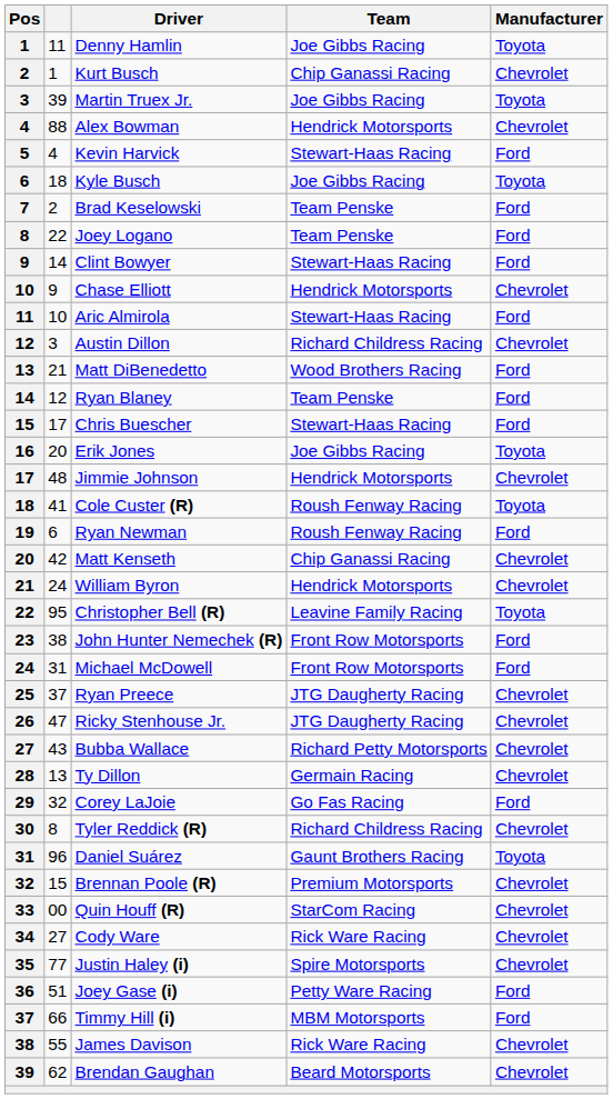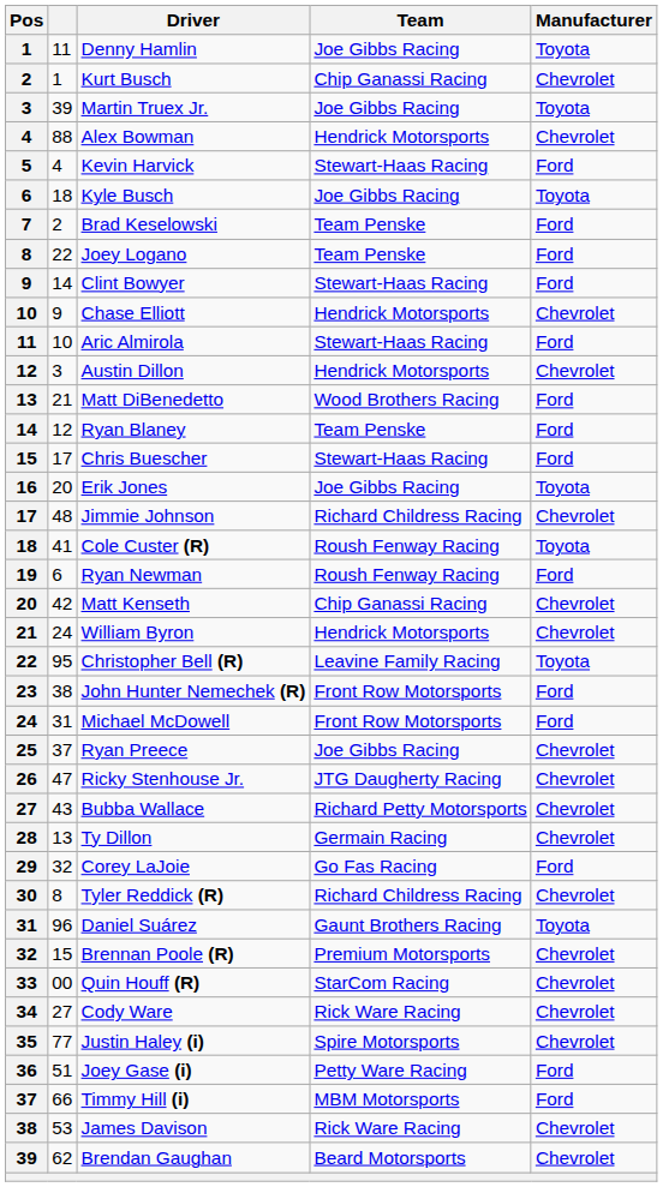 <table class="wikitable" style="font-size:95%">
 <tr>
 <th>Pos</th>
 <th></th>
 <th>Driver</th>
 <th>Team</th>
 <th>Manufacturer</th>
 </tr>
 <tr>
 <th>1</th>
 <td>11</td>
 <td><a href='#'>Denny Hamlin</a></td>
 <td><a href='#'>Joe Gibbs Racing</a></td>
 <td><a href='#'>Toyota</a></td>
 </tr>
 <tr>
 <th>2</th>
 <td>1</td>
 <td><a href='#'>Kurt Busch</a></td>
 <td><a href='#'>Chip Ganassi Racing</a></td>
 <td><a href='#'>Chevrolet</a></td>
 </tr>
 <tr>
 <th>3</th>
 <td>39</td>
 <td><a href='#'>Martin Truex Jr.</a></td>
 <td><a href='#'>Joe Gibbs Racing</a></td>
 <td><a href='#'>Toyota</a></td>
 </tr>
 <tr>
 <th>4</th>
 <td>88</td>
 <td><a href='#'>Alex Bowman</a></td>
 <td><a href='#'>Hendrick Motorsports</a></td>
 <td><a href='#'>Chevrolet</a></td>
 </tr>
 <tr>
 <th>5</th>
 <td>4</td>
 <td><a href='#'>Kevin Harvick</a></td>
 <td><a href='#'>Stewart-Haas Racing</a></td>
 <td><a href='#'>Ford</a></td>
 </tr>
 <tr>
 <th>6</th>
 <td>18</td>
 <td><a href='#'>Kyle Busch</a></td>
 <td><a href='#'>Joe Gibbs Racing</a></td>
 <td><a href='#'>Toyota</a></td>
 </tr>
 <tr>
 <th>7</th>
 <td>2</td>
 <td><a href='#'>Brad Keselowski</a></td>
 <td><a href='#'>Team Penske</a></td>
 <td><a href='#'>Ford</a></td>
 </tr>
 <tr>
 <th>8</th>
 <td>22</td>
 <td><a href='#'>Joey Logano</a></td>
 <td><a href='#'>Team Penske</a></td>
 <td><a href='#'>Ford</a></td>
 </tr>
 <tr>
 <th>9</th>
 <td>14</td>
 <td><a href='#'>Clint Bowyer</a></td>
 <td><a href='#'>Stewart-Haas Racing</a></td>
 <td><a href='#'>Ford</a></td>
 </tr>
 <tr>
 <th>10</th>
 <td>9</td>
 <td><a href='#'>Chase Elliott</a></td>
 <td><a href='#'>Hendrick Motorsports</a></td>
 <td><a href='#'>Chevrolet</a></td>
 </tr>
 <tr>
 <th>11</th>
 <td>10</td>
 <td><a href='#'>Aric Almirola</a></td>
 <td><a href='#'>Stewart-Haas Racing</a></td>
 <td><a href='#'>Ford</a></td>
 </tr>
 <tr>
 <th>12</th>
 <td>3</td>
 <td><a href='#'>Austin Dillon</a></td>
-<td><a href='#'>Richard Childress Racing</a></td>
+<td><a href='#'>Hendrick Motorsports</a></td>
 <td><a href='#'>Chevrolet</a></td>
 </tr>
 <tr>
 <th>13</th>
 <td>21</td>
 <td><a href='#'>Matt DiBenedetto</a></td>
 <td><a href='#'>Wood Brothers Racing</a></td>
 <td><a href='#'>Ford</a></td>
 </tr>
 <tr>
 <th>14</th>
 <td>12</td>
 <td><a href='#'>Ryan Blaney</a></td>
 <td><a href='#'>Team Penske</a></td>
 <td><a href='#'>Ford</a></td>
 </tr>
 <tr>
 <th>15</th>
 <td>17</td>
 <td><a href='#'>Chris Buescher</a></td>
 <td><a href='#'>Stewart-Haas Racing</a></td>
 <td><a href='#'>Ford</a></td>
 </tr>
 <tr>
 <th>16</th>
 <td>20</td>
 <td><a href='#'>Erik Jones</a></td>
 <td><a href='#'>Joe Gibbs Racing</a></td>
 <td><a href='#'>Toyota</a></td>
 </tr>
 <tr>
 <th>17</th>
 <td>48</td>
 <td><a href='#'>Jimmie Johnson</a></td>
-<td><a href='#'>Hendrick Motorsports</a></td>
+<td><a href='#'>Richard Childress Racing</a></td>
 <td><a href='#'>Chevrolet</a></td>
 </tr>
 <tr>
 <th>18</th>
 <td>41</td>
 <td><a href='#'>Cole Custer</a> <strong>(R)</strong></td>
 <td><a href='#'>Roush Fenway Racing</a></td>
 <td><a href='#'>Toyota</a></td>
 </tr>
 <tr>
 <th>19</th>
 <td>6</td>
 <td><a href='#'>Ryan Newman</a></td>
 <td><a href='#'>Roush Fenway Racing</a></td>
 <td><a href='#'>Ford</a></td>
 </tr>
 <tr>
 <th>20</th>
 <td>42</td>
 <td><a href='#'>Matt Kenseth</a></td>
 <td><a href='#'>Chip Ganassi Racing</a></td>
 <td><a href='#'>Chevrolet</a></td>
 </tr>
 <tr>
 <th>21</th>
 <td>24</td>
 <td><a href='#'>William Byron</a></td>
 <td><a href='#'>Hendrick Motorsports</a></td>
 <td><a href='#'>Chevrolet</a></td>
 </tr>
 <tr>
 <th>22</th>
 <td>95</td>
 <td><a href='#'>Christopher Bell</a> <strong>(R)</strong></td>
 <td><a href='#'>Leavine Family Racing</a></td>
 <td><a href='#'>Toyota</a></td>
 </tr>
 <tr>
 <th>23</th>
 <td>38</td>
 <td><a href='#'>John Hunter Nemechek</a> <strong>(R)</strong></td>
 <td><a href='#'>Front Row Motorsports</a></td>
 <td><a href='#'>Ford</a></td>
 </tr>
 <tr>
 <th>24</th>
 <td>31</td>
 <td><a href='#'>Michael McDowell</a></td>
 <td><a href='#'>Front Row Motorsports</a></td>
 <td><a href='#'>Ford</a></td>
 </tr>
 <tr>
 <th>25</th>
 <td>37</td>
 <td><a href='#'>Ryan Preece</a></td>
-<td><a href='#'>JTG Daugherty Racing</a></td>
+<td><a href='#'>Joe Gibbs Racing</a></td>
 <td><a href='#'>Chevrolet</a></td>
 </tr>
 <tr>
 <th>26</th>
 <td>47</td>
 <td><a href='#'>Ricky Stenhouse Jr.</a></td>
 <td><a href='#'>JTG Daugherty Racing</a></td>
 <td><a href='#'>Chevrolet</a></td>
 </tr>
 <tr>
 <th>27</th>
 <td>43</td>
 <td><a href='#'>Bubba Wallace</a></td>
 <td><a href='#'>Richard Petty Motorsports</a></td>
 <td><a href='#'>Chevrolet</a></td>
 </tr>
 <tr>
 <th>28</th>
 <td>13</td>
 <td><a href='#'>Ty Dillon</a></td>
 <td><a href='#'>Germain Racing</a></td>
 <td><a href='#'>Chevrolet</a></td>
 </tr>
 <tr>
 <th>29</th>
 <td>32</td>
 <td><a href='#'>Corey LaJoie</a></td>
 <td><a href='#'>Go Fas Racing</a></td>
 <td><a href='#'>Ford</a></td>
 </tr>
 <tr>
 <th>30</th>
 <td>8</td>
 <td><a href='#'>Tyler Reddick</a> <strong>(R)</strong></td>
 <td><a href='#'>Richard Childress Racing</a></td>
 <td><a href='#'>Chevrolet</a></td>
 </tr>
 <tr>
 <th>31</th>
 <td>96</td>
 <td><a href='#'>Daniel Suárez</a></td>
 <td><a href='#'>Gaunt Brothers Racing</a></td>
 <td><a href='#'>Toyota</a></td>
 </tr>
 <tr>
 <th>32</th>
 <td>15</td>
 <td><a href='#'>Brennan Poole</a> <strong>(R)</strong></td>
 <td><a href='#'>Premium Motorsports</a></td>
 <td><a href='#'>Chevrolet</a></td>
 </tr>
 <tr>
 <th>33</th>
 <td>00</td>
 <td><a href='#'>Quin Houff</a> <strong>(R)</strong></td>
 <td><a href='#'>StarCom Racing</a></td>
 <td><a href='#'>Chevrolet</a></td>
 </tr>
 <tr>
 <th>34</th>
 <td>27</td>
 <td><a href='#'>Cody Ware</a></td>
 <td><a href='#'>Rick Ware Racing</a></td>
 <td><a href='#'>Chevrolet</a></td>
 </tr>
 <tr>
 <th>35</th>
 <td>77</td>
 <td><a href='#'>Justin Haley</a> <strong>(i)</strong></td>
 <td><a href='#'>Spire Motorsports</a></td>
 <td><a href='#'>Chevrolet</a></td>
 </tr>
 <tr>
 <th>36</th>
 <td>51</td>
 <td><a href='#'>Joey Gase</a> <strong>(i)</strong></td>
 <td><a href='#'>Petty Ware Racing</a></td>
 <td><a href='#'>Ford</a></td>
 </tr>
 <tr>
 <th>37</th>
 <td>66</td>
 <td><a href='#'>Timmy Hill</a> <strong>(i)</strong></td>
 <td><a href='#'>MBM Motorsports</a></td>
 <td><a href='#'>Ford</a></td>
 </tr>
 <tr>
 <th>38</th>
-<td>55</td>
+<td>53</td>
 <td><a href='#'>James Davison</a></td>
 <td><a href='#'>Rick Ware Racing</a></td>
 <td><a href='#'>Chevrolet</a></td>
 </tr>
 <tr>
 <th>39</th>
 <td>62</td>
 <td><a href='#'>Brendan Gaughan</a></td>
 <td><a href='#'>Beard Motorsports</a></td>
 <td><a href='#'>Chevrolet</a></td>
 </tr>
 <tr>
 <th colspan="7"></th>
 </tr>
 </table>
